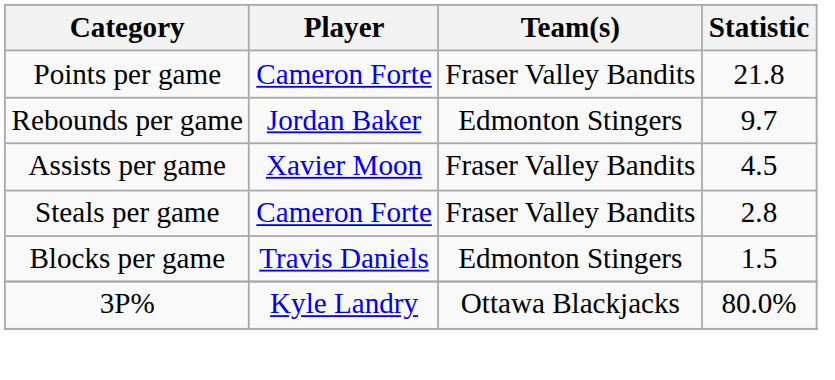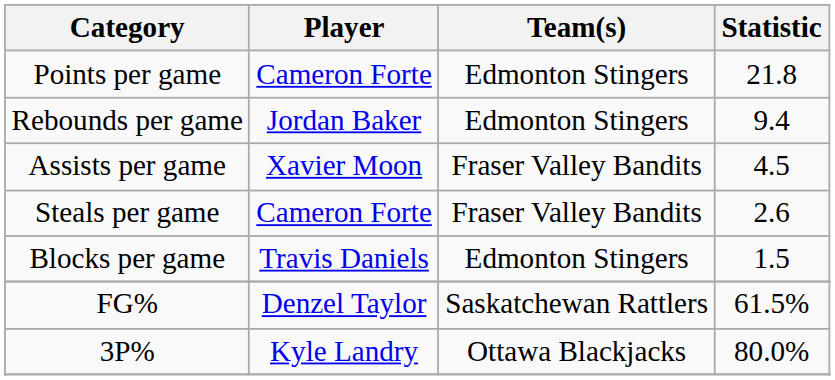 <table class="wikitable" style="text-align:center">
 <tr>
 <th>Category</th>
 <th>Player</th>
 <th>Team(s)</th>
 <th>Statistic</th>
 </tr>
 <tr>
 <td>Points per game</td>
 <td><a href='#'>Cameron Forte</a></td>
-<td>Fraser Valley Bandits</td>
+<td>Edmonton Stingers</td>
 <td>21.8</td>
 </tr>
 <tr>
 <td>Rebounds per game</td>
 <td><a href='#'>Jordan Baker</a></td>
 <td>Edmonton Stingers</td>
-<td>9.7</td>
+<td>9.4</td>
 </tr>
 <tr>
 <td>Assists per game</td>
 <td><a href='#'>Xavier Moon</a></td>
 <td>Fraser Valley Bandits</td>
 <td>4.5</td>
 </tr>
 <tr>
 <td>Steals per game</td>
 <td><a href='#'>Cameron Forte</a></td>
 <td>Fraser Valley Bandits</td>
-<td>2.8</td>
+<td>2.6</td>
 </tr>
 <tr>
 <td>Blocks per game</td>
 <td><a href='#'>Travis Daniels</a></td>
 <td>Edmonton Stingers</td>
 <td>1.5</td>
 </tr>
 <tr>
+</tr>
+<tr>
+<td>FG%</td>
+<td><a href='#'>Denzel Taylor</a></td>
+<td>Saskatchewan Rattlers</td>
+<td>61.5%</td>
 </tr>
 <tr>
 <td>3P%</td>
 <td><a href='#'>Kyle Landry</a></td>
 <td>Ottawa Blackjacks</td>
 <td>80.0%</td>
 </tr>
 <tr>
 </tr>
 <tr>
 </tr>
 </table>
